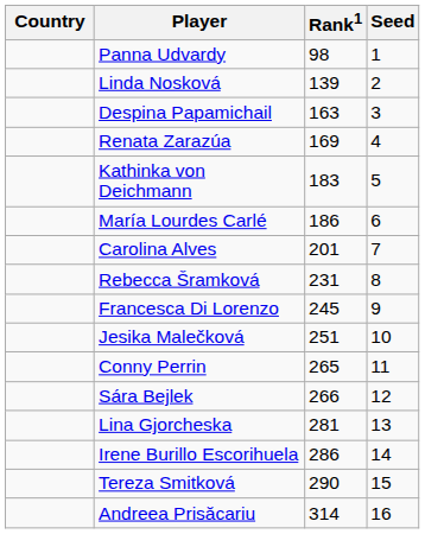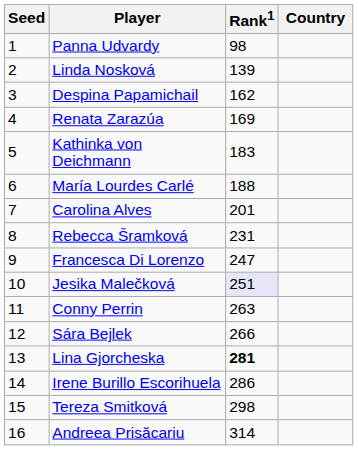 <table class="sortable wikitable">
 <tr>
-<th width="70">Country</th>
+<th>Seed</th>
 <th width="175">Player</th>
 <th>Rank<sup>1</sup></th>
-<th>Seed</th>
+<th width="70">Country</th>
 </tr>
 <tr>
-<td></td>
+<td>1</td>
 <td><a href='#'>Panna Udvardy</a></td>
 <td>98</td>
-<td>1</td>
+<td></td>
 </tr>
 <tr>
-<td></td>
+<td>2</td>
 <td><a href='#'>Linda Nosková</a></td>
 <td>139</td>
-<td>2</td>
+<td></td>
 </tr>
 <tr>
+<td>3</td>
+<td><a href='#'>Despina Papamichail</a></td>
+<td>162</td>
 <td></td>
-<td><a href='#'>Despina Papamichail</a></td>
-<td>163</td>
-<td>3</td>
 </tr>
 <tr>
-<td></td>
+<td>4</td>
 <td><a href='#'>Renata Zarazúa</a></td>
 <td>169</td>
-<td>4</td>
+<td></td>
 </tr>
 <tr>
-<td></td>
+<td>5</td>
 <td><a href='#'>Kathinka von Deichmann</a></td>
 <td>183</td>
-<td>5</td>
+<td></td>
 </tr>
 <tr>
+<td>6</td>
+<td><a href='#'>María Lourdes Carlé</a></td>
+<td>188</td>
 <td></td>
-<td><a href='#'>María Lourdes Carlé</a></td>
-<td>186</td>
-<td>6</td>
 </tr>
 <tr>
-<td></td>
+<td>7</td>
 <td><a href='#'>Carolina Alves</a></td>
 <td>201</td>
-<td>7</td>
+<td></td>
 </tr>
 <tr>
-<td></td>
+<td>8</td>
 <td><a href='#'>Rebecca Šramková</a></td>
 <td>231</td>
-<td>8</td>
+<td></td>
 </tr>
 <tr>
+<td>9</td>
+<td><a href='#'>Francesca Di Lorenzo</a></td>
+<td>247</td>
 <td></td>
-<td><a href='#'>Francesca Di Lorenzo</a></td>
-<td>245</td>
-<td>9</td>
 </tr>
 <tr>
+<td>10</td>
+<td><a href='#'>Jesika Malečková</a></td>
+<td style="background: lavender;">251</td>
 <td></td>
-<td><a href='#'>Jesika Malečková</a></td>
-<td>251</td>
-<td>10</td>
 </tr>
 <tr>
+<td>11</td>
+<td><a href='#'>Conny Perrin</a></td>
+<td>263</td>
 <td></td>
-<td><a href='#'>Conny Perrin</a></td>
-<td>265</td>
-<td>11</td>
 </tr>
 <tr>
-<td></td>
+<td>12</td>
 <td><a href='#'>Sára Bejlek</a></td>
 <td>266</td>
-<td>12</td>
+<td></td>
 </tr>
 <tr>
+<td>13</td>
+<td><a href='#'>Lina Gjorcheska</a></td>
+<td><strong>281</strong></td>
 <td></td>
-<td><a href='#'>Lina Gjorcheska</a></td>
-<td>281</td>
-<td>13</td>
 </tr>
 <tr>
-<td></td>
+<td>14</td>
 <td><a href='#'>Irene Burillo Escorihuela</a></td>
 <td>286</td>
-<td>14</td>
+<td></td>
 </tr>
 <tr>
+<td>15</td>
+<td><a href='#'>Tereza Smitková</a></td>
+<td>298</td>
 <td></td>
-<td><a href='#'>Tereza Smitková</a></td>
-<td>290</td>
-<td>15</td>
 </tr>
 <tr>
-<td></td>
+<td>16</td>
 <td><a href='#'>Andreea Prisăcariu</a></td>
 <td>314</td>
-<td>16</td>
+<td></td>
 </tr>
 </table>
